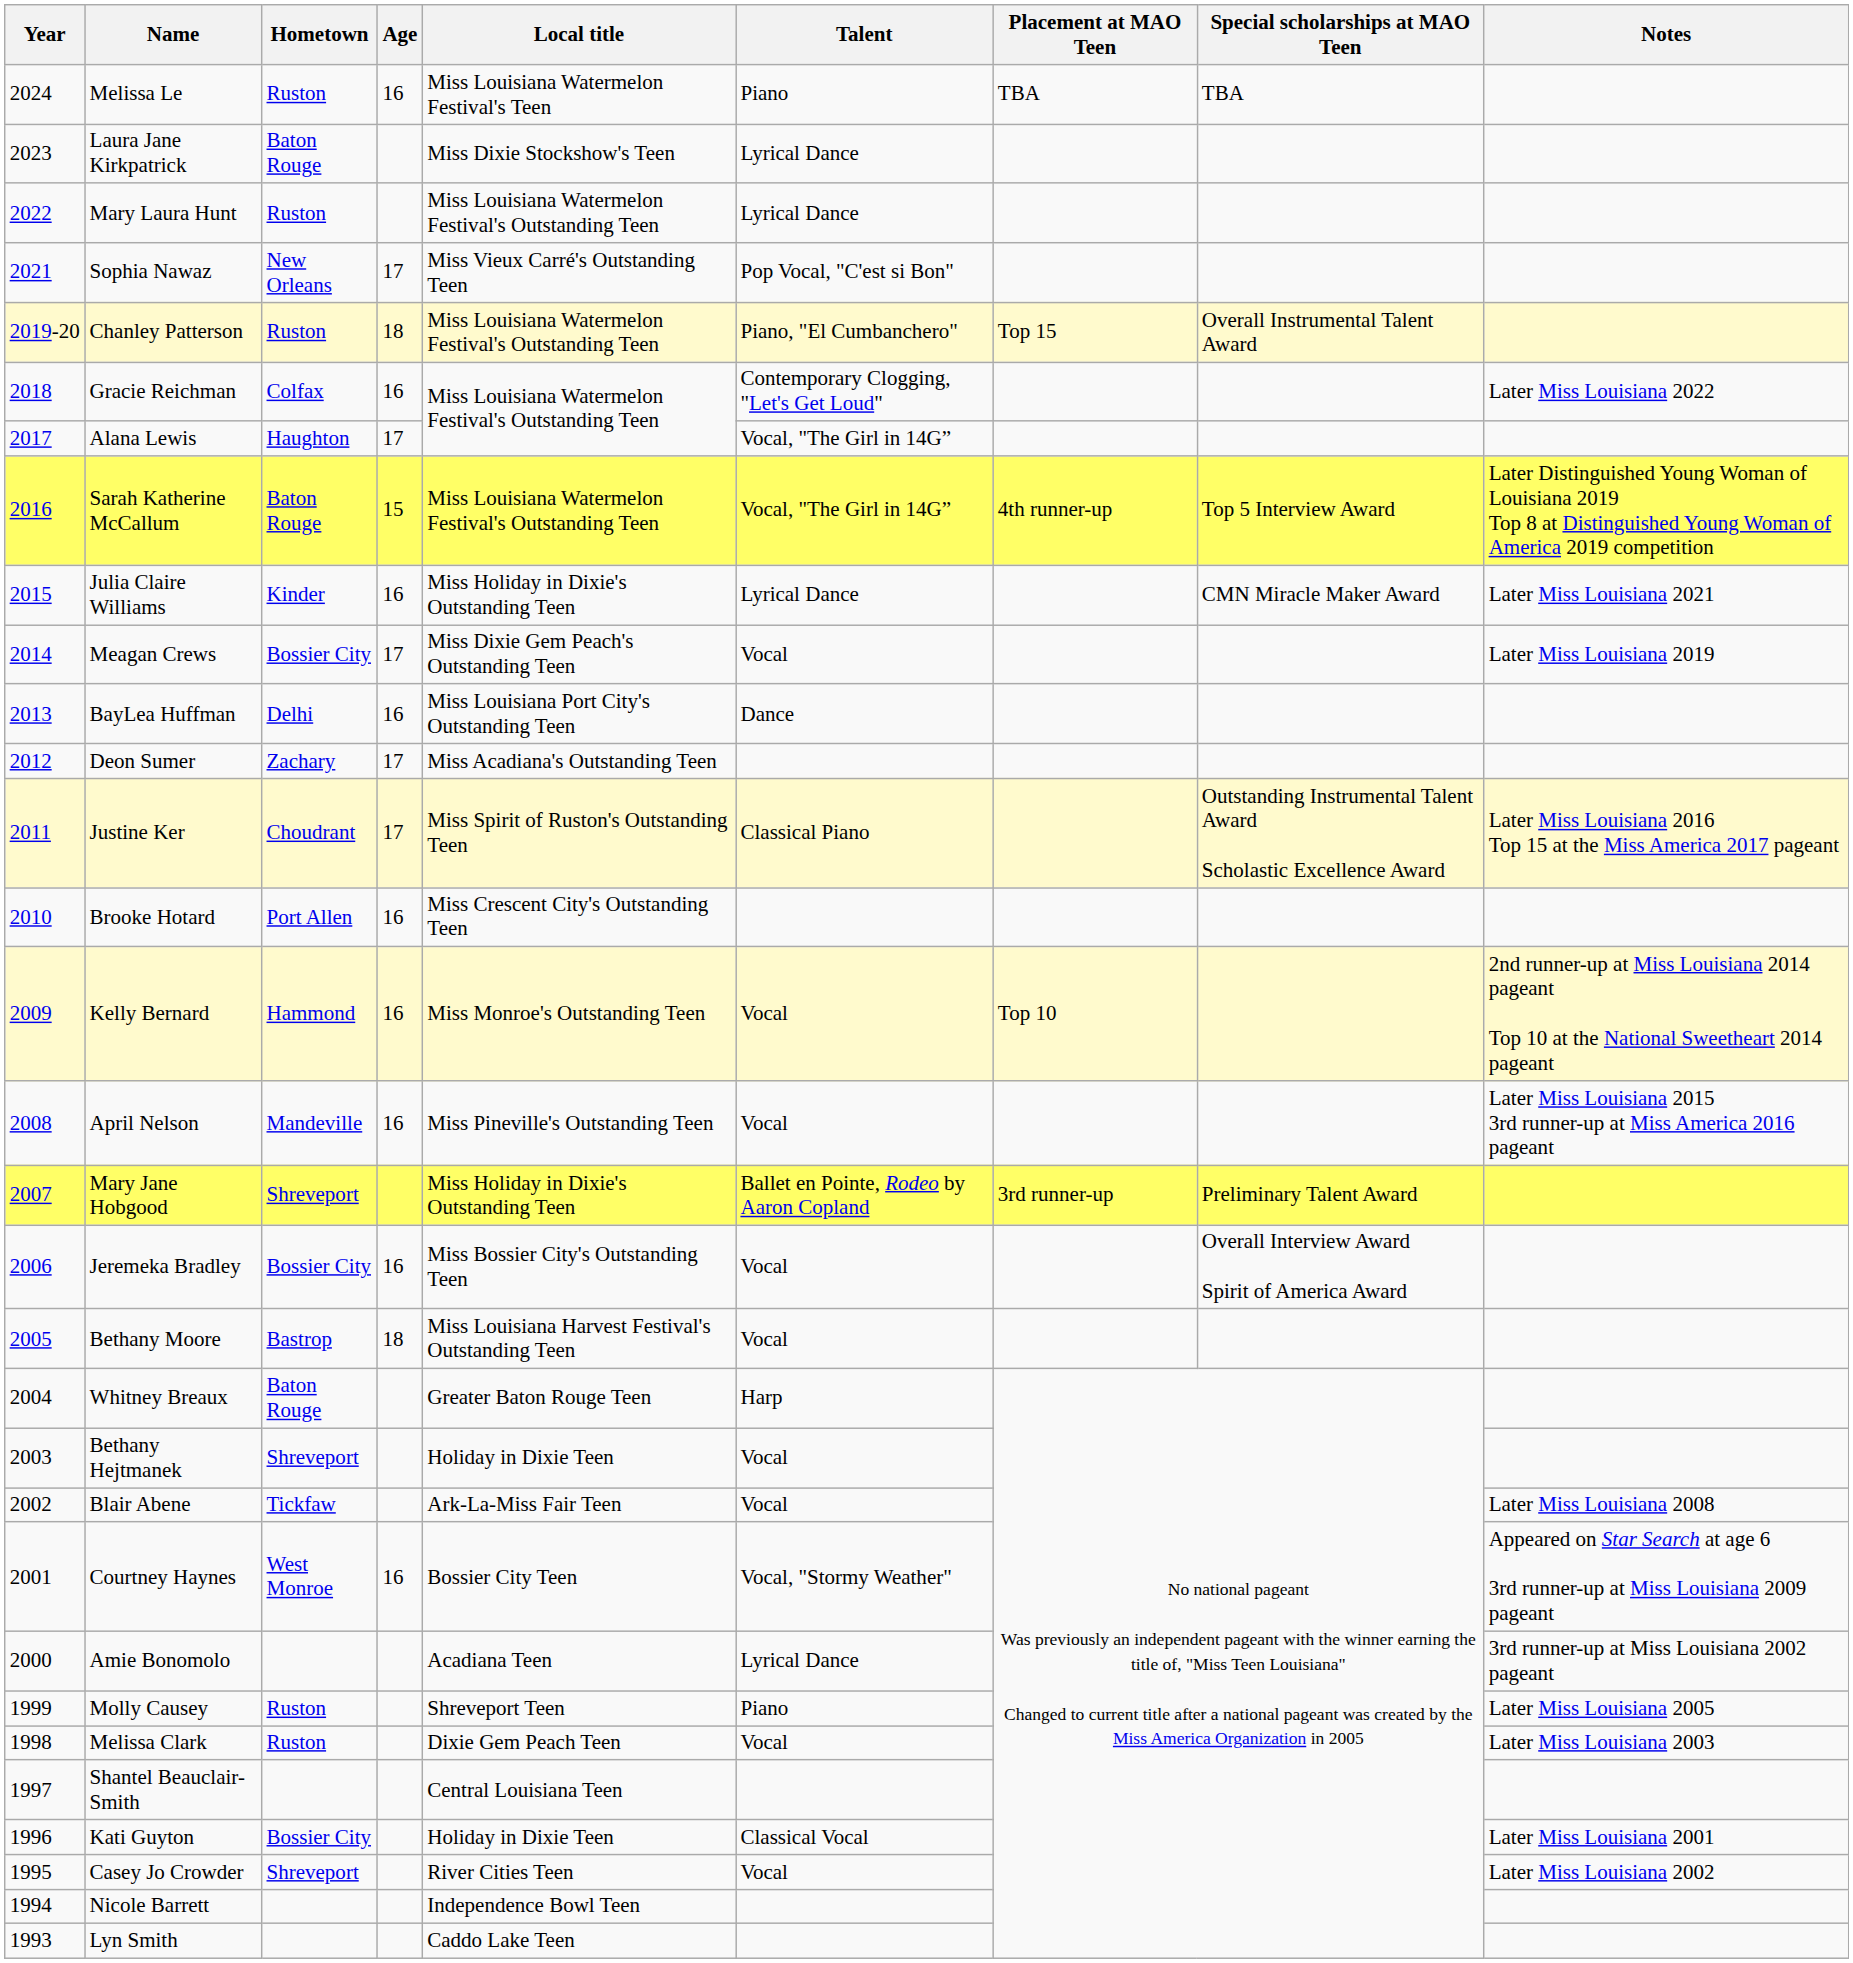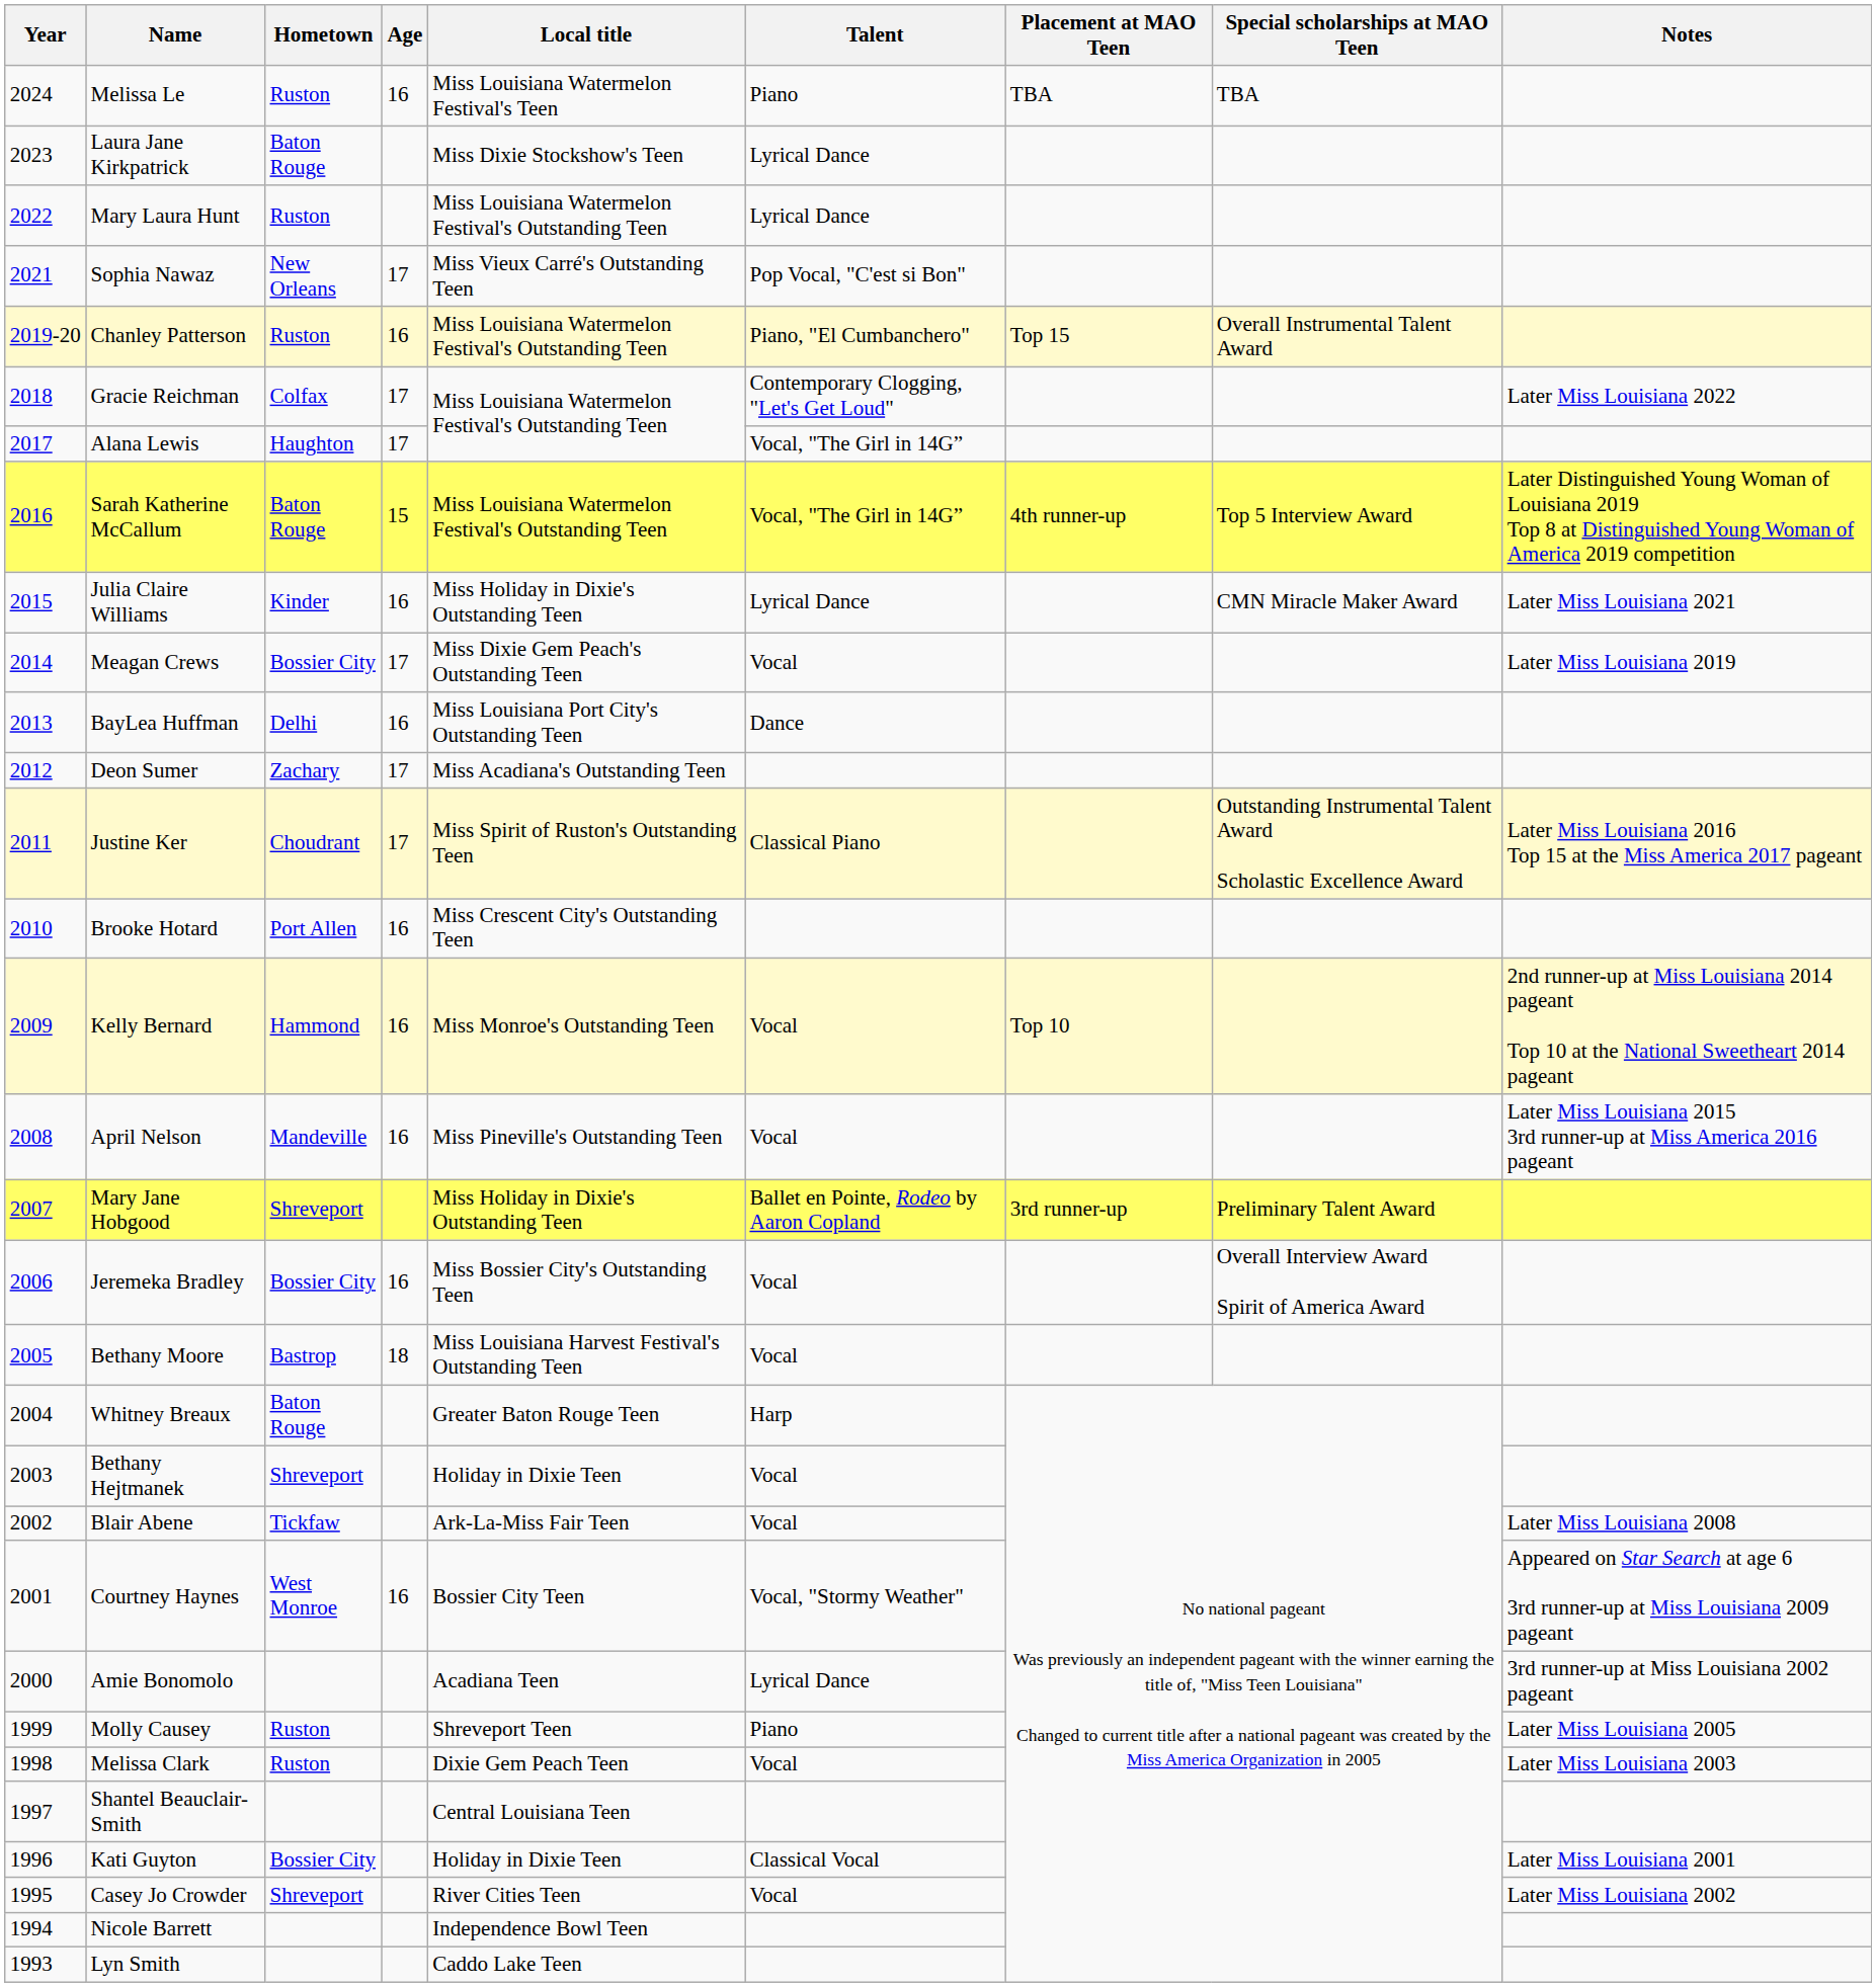 <table class="wikitable sortable"style="width:100%; font-size:90%;">
 <tr>
 <th>Year</th>
 <th>Name</th>
 <th>Hometown</th>
 <th>Age</th>
 <th>Local title</th>
 <th>Talent</th>
 <th>Placement at MAO Teen</th>
 <th>Special scholarships at MAO Teen</th>
 <th>Notes</th>
 </tr>
 <tr>
 <td>2024</td>
 <td>Melissa Le</td>
 <td><a href='#'>Ruston</a></td>
 <td>16</td>
 <td>Miss Louisiana Watermelon Festival's Teen</td>
 <td>Piano</td>
 <td>TBA</td>
 <td>TBA</td>
 <td></td>
 </tr>
 <tr>
 <td>2023</td>
 <td>Laura Jane Kirkpatrick</td>
 <td><a href='#'>Baton Rouge</a></td>
 <td></td>
 <td>Miss Dixie Stockshow's Teen</td>
 <td>Lyrical Dance</td>
 <td></td>
 <td></td>
 <td></td>
 </tr>
 <tr>
 <td><a href='#'>2022</a></td>
 <td>Mary Laura Hunt</td>
 <td><a href='#'>Ruston</a></td>
 <td></td>
 <td>Miss Louisiana Watermelon Festival's Outstanding Teen</td>
 <td>Lyrical Dance</td>
 <td align="center"></td>
 <td></td>
 <td></td>
 </tr>
 <tr>
 <td><a href='#'>2021</a></td>
 <td>Sophia Nawaz</td>
 <td><a href='#'>New Orleans</a></td>
 <td>17</td>
 <td>Miss Vieux Carré's Outstanding Teen</td>
 <td>Pop Vocal, "C'est si Bon"</td>
 <td></td>
 <td></td>
 <td></td>
 </tr>
 <tr style="background-color:#FFFACD;">
 <td><a href='#'>2019</a>-20</td>
 <td>Chanley Patterson</td>
 <td><a href='#'>Ruston</a></td>
-<td>18</td>
+<td>16</td>
 <td>Miss Louisiana Watermelon Festival's Outstanding Teen</td>
 <td>Piano, "El Cumbanchero"</td>
 <td>Top 15</td>
 <td>Overall Instrumental Talent Award</td>
 <td></td>
 </tr>
 <tr>
 <td><a href='#'>2018</a></td>
 <td>Gracie Reichman</td>
 <td><a href='#'>Colfax</a></td>
-<td>16</td>
+<td>17</td>
 <td rowspan=2>Miss Louisiana Watermelon Festival's Outstanding Teen</td>
 <td>Contemporary Clogging, "<a href='#'>Let's Get Loud</a>"</td>
 <td></td>
 <td></td>
 <td>Later <a href='#'>Miss Louisiana</a> 2022</td>
 </tr>
 <tr>
 <td><a href='#'>2017</a></td>
 <td>Alana Lewis</td>
 <td><a href='#'>Haughton</a></td>
 <td>17</td>
 <td>Vocal, "The Girl in 14G”</td>
 <td></td>
 <td></td>
 <td></td>
 </tr>
 <tr style="background-color:#FFFF66;">
 <td><a href='#'>2016</a></td>
 <td>Sarah Katherine McCallum</td>
 <td><a href='#'>Baton Rouge</a></td>
 <td>15</td>
 <td>Miss Louisiana Watermelon Festival's Outstanding Teen</td>
 <td>Vocal, "The Girl in 14G”</td>
 <td>4th runner-up</td>
 <td>Top 5 Interview Award</td>
 <td>Later Distinguished Young Woman of Louisiana 2019<br>Top 8 at <a href='#'>Distinguished Young Woman of America</a> 2019 competition</td>
 </tr>
 <tr>
 <td><a href='#'>2015</a></td>
 <td>Julia Claire Williams</td>
 <td><a href='#'>Kinder</a></td>
 <td>16</td>
 <td>Miss Holiday in Dixie's Outstanding Teen</td>
 <td>Lyrical Dance</td>
 <td></td>
 <td>CMN Miracle Maker Award</td>
 <td>Later <a href='#'>Miss Louisiana</a> 2021</td>
 </tr>
 <tr>
 <td><a href='#'>2014</a></td>
 <td>Meagan Crews</td>
 <td><a href='#'>Bossier City</a></td>
 <td>17</td>
 <td>Miss Dixie Gem Peach's Outstanding Teen</td>
 <td>Vocal</td>
 <td></td>
 <td></td>
 <td>Later <a href='#'>Miss Louisiana</a> 2019</td>
 </tr>
 <tr>
 <td><a href='#'>2013</a></td>
 <td>BayLea Huffman</td>
 <td><a href='#'>Delhi</a></td>
 <td>16</td>
 <td>Miss Louisiana Port City's Outstanding Teen</td>
 <td>Dance</td>
 <td></td>
 <td></td>
 <td></td>
 </tr>
 <tr>
 <td><a href='#'>2012</a></td>
 <td>Deon Sumer</td>
 <td><a href='#'>Zachary</a></td>
 <td>17</td>
 <td>Miss Acadiana's Outstanding Teen</td>
 <td></td>
 <td></td>
 <td></td>
 <td></td>
 </tr>
 <tr style="background-color:#FFFACD;">
 <td><a href='#'>2011</a></td>
 <td>Justine Ker</td>
 <td><a href='#'>Choudrant</a></td>
 <td>17</td>
 <td>Miss Spirit of Ruston's Outstanding Teen</td>
 <td>Classical Piano</td>
 <td></td>
 <td>Outstanding Instrumental Talent Award<br><br>Scholastic Excellence Award</td>
 <td>Later <a href='#'>Miss Louisiana</a> 2016<br>Top 15 at the <a href='#'>Miss America 2017</a> pageant</td>
 </tr>
 <tr>
 <td><a href='#'>2010</a></td>
 <td>Brooke Hotard</td>
 <td><a href='#'>Port Allen</a></td>
 <td>16</td>
 <td>Miss Crescent City's Outstanding Teen</td>
 <td></td>
 <td></td>
 <td></td>
 <td></td>
 </tr>
 <tr style="background-color:#FFFACD;">
 <td><a href='#'>2009</a></td>
 <td>Kelly Bernard</td>
 <td><a href='#'>Hammond</a></td>
 <td>16</td>
 <td>Miss Monroe's Outstanding Teen</td>
 <td>Vocal</td>
 <td>Top 10</td>
 <td></td>
 <td>2nd runner-up at <a href='#'>Miss Louisiana</a> 2014 pageant<br><br>Top 10 at the <a href='#'>National Sweetheart</a> 2014 pageant</td>
 </tr>
 <tr>
 <td><a href='#'>2008</a></td>
 <td>April Nelson</td>
 <td><a href='#'>Mandeville</a></td>
 <td>16</td>
 <td>Miss Pineville's Outstanding Teen</td>
 <td>Vocal</td>
 <td></td>
 <td></td>
 <td>Later <a href='#'>Miss Louisiana</a> 2015<br>3rd runner-up at <a href='#'>Miss America 2016</a> pageant</td>
 </tr>
 <tr style="background-color:#FFFF66;">
 <td><a href='#'>2007</a></td>
 <td>Mary Jane Hobgood</td>
 <td><a href='#'>Shreveport</a></td>
 <td></td>
 <td>Miss Holiday in Dixie's Outstanding Teen</td>
 <td>Ballet en Pointe, <em><a href='#'>Rodeo</a></em> by <a href='#'>Aaron Copland</a></td>
 <td>3rd runner-up</td>
 <td>Preliminary Talent Award</td>
 <td></td>
 </tr>
 <tr>
 <td><a href='#'>2006</a></td>
 <td>Jeremeka Bradley</td>
 <td><a href='#'>Bossier City</a></td>
 <td>16</td>
 <td>Miss Bossier City's Outstanding Teen</td>
 <td>Vocal</td>
 <td></td>
 <td>Overall Interview Award<br><br>Spirit of America Award</td>
 <td></td>
 </tr>
 <tr>
 <td><a href='#'>2005</a></td>
 <td>Bethany Moore</td>
 <td><a href='#'>Bastrop</a></td>
 <td>18</td>
 <td>Miss Louisiana Harvest Festival's Outstanding Teen</td>
 <td>Vocal</td>
 <td></td>
 <td></td>
 <td></td>
 </tr>
 <tr>
 <td>2004</td>
 <td>Whitney Breaux</td>
 <td><a href='#'>Baton Rouge</a></td>
 <td></td>
 <td>Greater Baton Rouge Teen</td>
 <td>Harp</td>
 <td colspan="2" rowspan="12" style="text-align:center;"><small>No national pageant<br><br>Was previously an independent pageant with the winner earning the title of, "Miss Teen Louisiana"<br><br>Changed to current title after a national pageant was created by the <a href='#'>Miss America Organization</a> in 2005</small></td>
 <td></td>
 </tr>
 <tr>
 <td>2003</td>
 <td>Bethany Hejtmanek</td>
 <td><a href='#'>Shreveport</a></td>
 <td></td>
 <td>Holiday in Dixie Teen</td>
 <td>Vocal</td>
 <td></td>
 </tr>
 <tr>
 <td>2002</td>
 <td>Blair Abene</td>
 <td><a href='#'>Tickfaw</a></td>
 <td></td>
 <td>Ark-La-Miss Fair Teen</td>
 <td>Vocal</td>
 <td>Later <a href='#'>Miss Louisiana</a> 2008</td>
 </tr>
 <tr>
 <td>2001</td>
 <td>Courtney Haynes</td>
 <td><a href='#'>West Monroe</a></td>
 <td>16</td>
 <td>Bossier City Teen</td>
 <td>Vocal, "Stormy Weather"</td>
 <td>Appeared on <em><a href='#'>Star Search</a></em> at age 6<br><br>3rd runner-up at <a href='#'>Miss Louisiana</a> 2009 pageant</td>
 </tr>
 <tr>
 <td>2000</td>
 <td>Amie Bonomolo</td>
 <td></td>
 <td></td>
 <td>Acadiana Teen</td>
 <td>Lyrical Dance</td>
 <td>3rd runner-up at Miss Louisiana 2002 pageant</td>
 </tr>
 <tr>
 <td>1999</td>
 <td>Molly Causey</td>
 <td><a href='#'>Ruston</a></td>
 <td></td>
 <td>Shreveport Teen</td>
 <td>Piano</td>
 <td>Later <a href='#'>Miss Louisiana</a> 2005</td>
 </tr>
 <tr>
 <td>1998</td>
 <td>Melissa Clark</td>
 <td><a href='#'>Ruston</a></td>
 <td></td>
 <td>Dixie Gem Peach Teen</td>
 <td>Vocal</td>
 <td>Later <a href='#'>Miss Louisiana</a> 2003</td>
 </tr>
 <tr>
 <td>1997</td>
 <td>Shantel Beauclair-Smith</td>
 <td></td>
 <td></td>
 <td>Central Louisiana Teen</td>
 <td></td>
 <td></td>
 </tr>
 <tr>
 <td>1996</td>
 <td>Kati Guyton</td>
 <td><a href='#'>Bossier City</a></td>
 <td></td>
 <td>Holiday in Dixie Teen</td>
 <td>Classical Vocal</td>
 <td>Later <a href='#'>Miss Louisiana</a> 2001</td>
 </tr>
 <tr>
 <td>1995</td>
 <td>Casey Jo Crowder</td>
 <td><a href='#'>Shreveport</a></td>
 <td></td>
 <td>River Cities Teen</td>
 <td>Vocal</td>
 <td>Later <a href='#'>Miss Louisiana</a> 2002</td>
 </tr>
 <tr>
 <td>1994</td>
 <td>Nicole Barrett</td>
 <td></td>
 <td></td>
 <td>Independence Bowl Teen</td>
 <td></td>
 <td></td>
 </tr>
 <tr>
 <td>1993</td>
 <td>Lyn Smith</td>
 <td></td>
 <td></td>
 <td>Caddo Lake Teen</td>
 <td></td>
 <td></td>
 </tr>
 </table>
